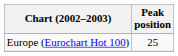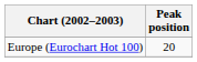 <table class="wikitable sortable">
 <tr>
 <th>Chart (2002–2003)</th>
 <th>Peak<br>position</th>
 </tr>
 <tr>
 </tr>
 <tr>
 </tr>
 <tr>
 </tr>
 <tr>
 <td>Europe (<a href='#'>Eurochart Hot 100</a>)</td>
-<td align="center">25</td>
+<td align="center">20</td>
 </tr>
 <tr>
 </tr>
 <tr>
 </tr>
 <tr>
 </tr>
 <tr>
 </tr>
 <tr>
 </tr>
 <tr>
 </tr>
 <tr>
 </tr>
 <tr>
 </tr>
 </table>
